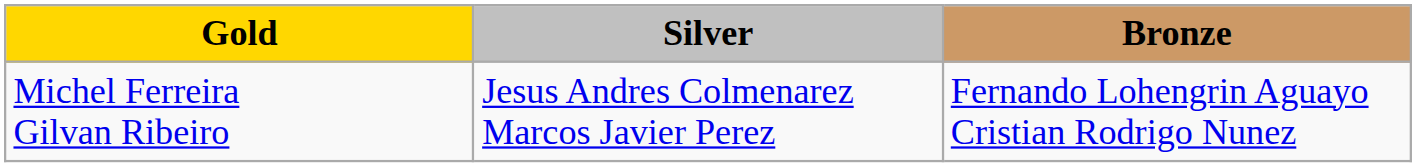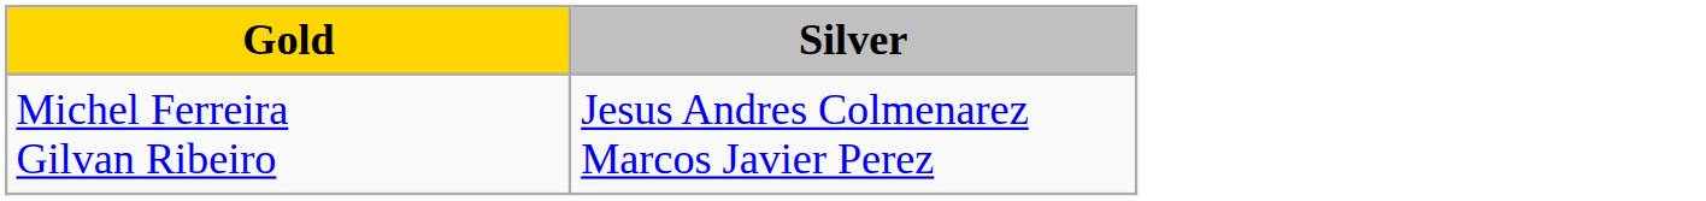 <table class="wikitable" style="text-align:left">
 <tr align="center">
 <td width=200 bgcolor=gold><strong>Gold</strong></td>
 <td width=200 bgcolor=silver><strong>Silver</strong></td>
-<td width=200 bgcolor=CC9966><strong>Bronze</strong></td>
 </tr>
 <tr>
 <td><a href='#'>Michel Ferreira</a><br><a href='#'>Gilvan Ribeiro</a><br><em></em></td>
 <td><a href='#'>Jesus Andres Colmenarez</a><br><a href='#'>Marcos Javier Perez</a><br><em></em></td>
-<td><a href='#'>Fernando Lohengrin Aguayo</a><br><a href='#'>Cristian Rodrigo Nunez</a><br><em></em></td>
 </tr>
 </table>
